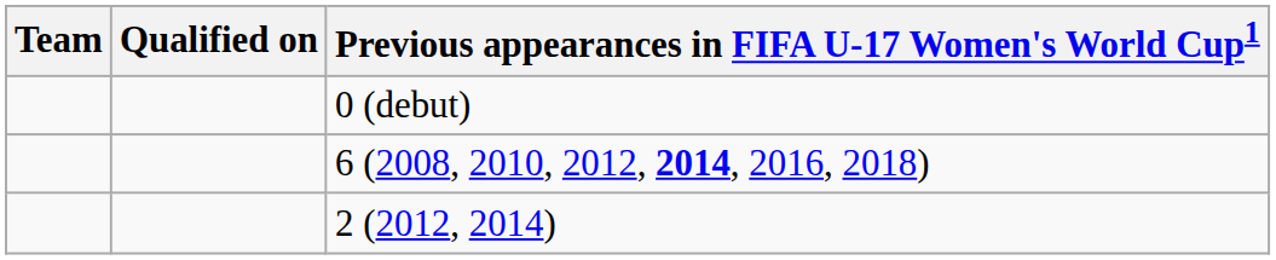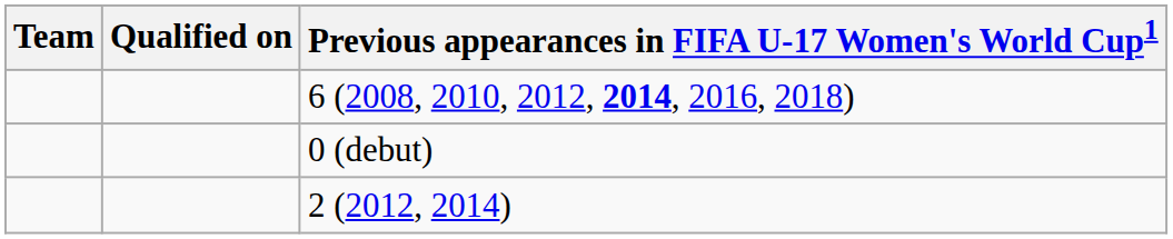 <table class="wikitable sortable">
 <tr>
 <th>Team</th>
 <th>Qualified on</th>
 <th data-sort-type="number">Previous appearances in <a href='#'>FIFA U-17 Women's World Cup</a><sup><strong><a href='#'>1</a></strong></sup></th>
+</tr>
+<tr>
+<td></td>
+<td></td>
+<td>6 (<a href='#'>2008</a>, <a href='#'>2010</a>, <a href='#'>2012</a>, <strong><a href='#'>2014</a></strong>, <a href='#'>2016</a>, <a href='#'>2018</a>)</td>
 </tr>
 <tr>
 <td><em></em></td>
 <td></td>
 <td>0 (debut)</td>
 </tr>
 <tr>
 <td></td>
 <td></td>
-<td>6 (<a href='#'>2008</a>, <a href='#'>2010</a>, <a href='#'>2012</a>, <strong><a href='#'>2014</a></strong>, <a href='#'>2016</a>, <a href='#'>2018</a>)</td>
-</tr>
-<tr>
-<td></td>
-<td></td>
 <td>2 (<a href='#'>2012</a>, <a href='#'>2014</a>)</td>
 </tr>
 </table>
